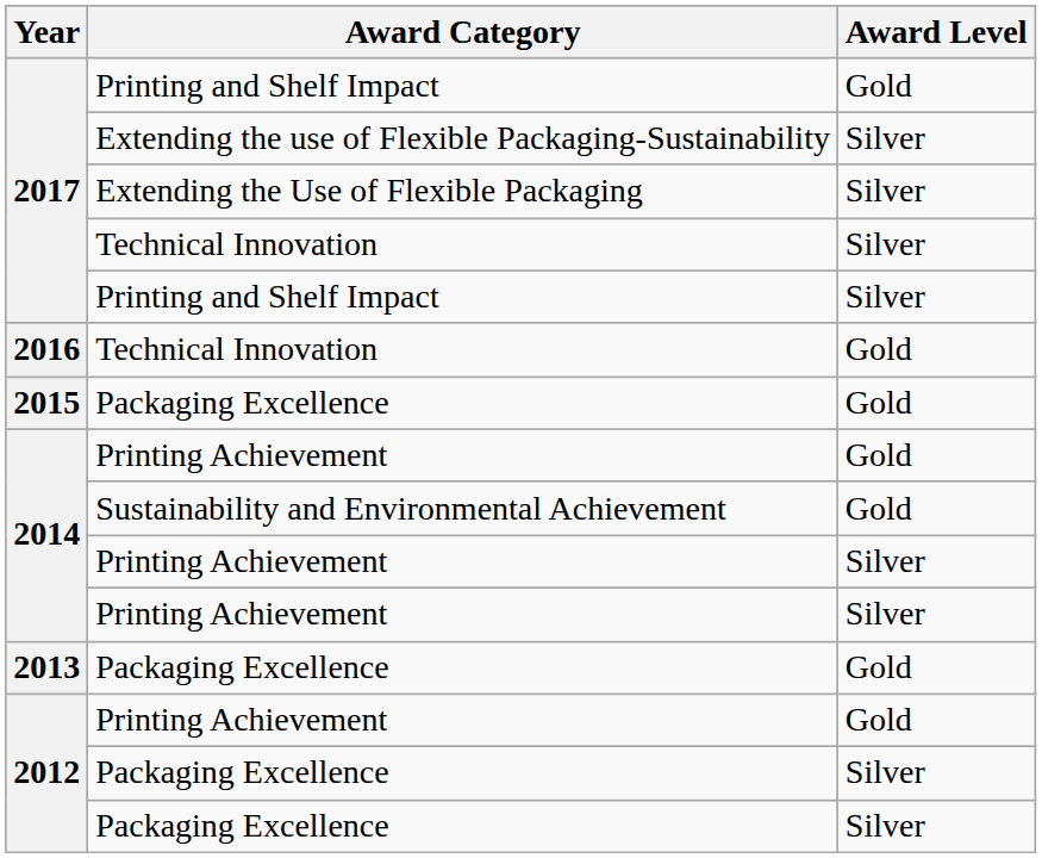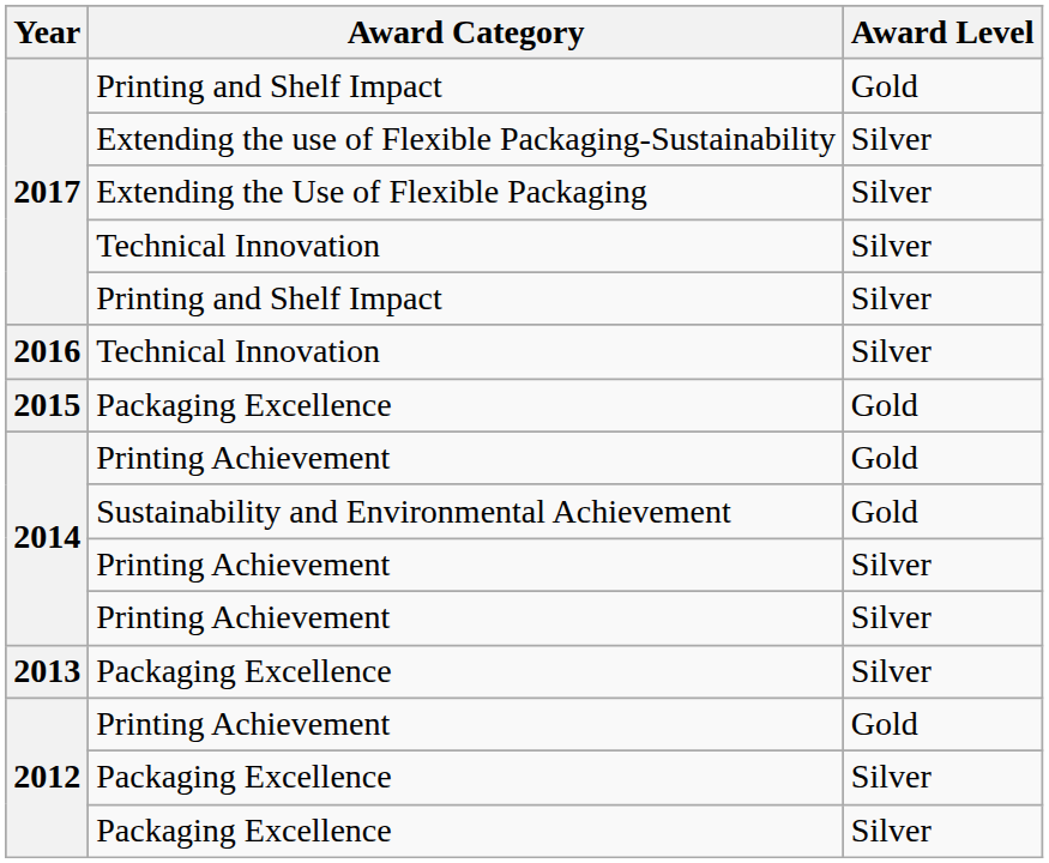 <table class="wikitable">
 <tr>
 <th>Year</th>
 <th>Award Category</th>
 <th>Award Level</th>
 </tr>
 <tr>
 <th rowspan="5">2017</th>
 <td>Printing and Shelf Impact</td>
 <td>Gold</td>
 </tr>
 <tr>
 <td>Extending the use of Flexible Packaging-Sustainability</td>
 <td>Silver</td>
 </tr>
 <tr>
 <td>Extending the Use of Flexible Packaging</td>
 <td>Silver</td>
 </tr>
 <tr>
 <td>Technical Innovation</td>
 <td>Silver</td>
 </tr>
 <tr>
 <td>Printing and Shelf Impact</td>
 <td>Silver</td>
 </tr>
 <tr>
 <th rowspan="1">2016</th>
 <td>Technical Innovation</td>
-<td>Gold</td>
+<td>Silver</td>
 </tr>
 <tr>
 <th rowspan="1">2015</th>
 <td>Packaging Excellence</td>
 <td>Gold</td>
 </tr>
 <tr>
 <th rowspan="4">2014</th>
 <td>Printing Achievement</td>
 <td>Gold</td>
 </tr>
 <tr>
 <td>Sustainability and Environmental Achievement</td>
 <td>Gold</td>
 </tr>
 <tr>
 <td>Printing Achievement</td>
 <td>Silver</td>
 </tr>
 <tr>
 <td>Printing Achievement</td>
 <td>Silver</td>
 </tr>
 <tr>
 <th rowspan="1">2013</th>
 <td>Packaging Excellence</td>
-<td>Gold</td>
+<td>Silver</td>
 </tr>
 <tr>
 <th rowspan="3">2012</th>
 <td>Printing Achievement</td>
 <td>Gold</td>
 </tr>
 <tr>
 <td>Packaging Excellence</td>
 <td>Silver</td>
 </tr>
 <tr>
 <td>Packaging Excellence</td>
 <td>Silver</td>
 </tr>
 </table>
